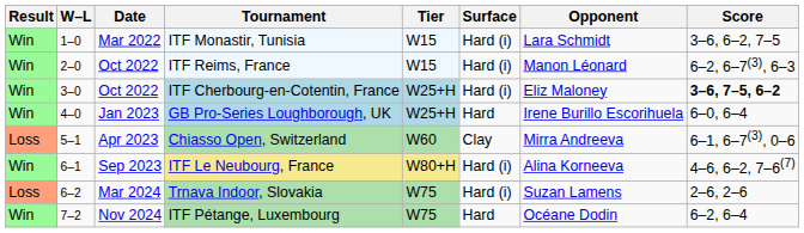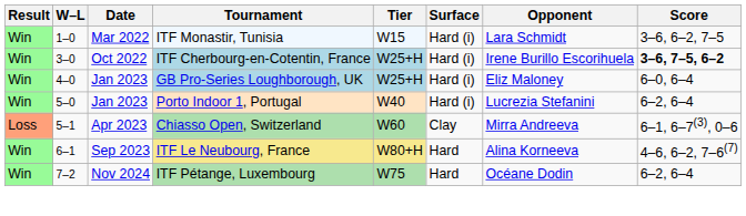 <table class="wikitable sortable">
 <tr>
 <th>Result</th>
 <th class=unsortable>W–L</th>
 <th>Date</th>
 <th>Tournament</th>
 <th>Tier</th>
 <th>Surface</th>
 <th>Opponent</th>
 <th class=unsortable>Score</th>
 </tr>
 <tr>
 <td style="background:#98fb98;">Win</td>
 <td><small>1–0</small></td>
 <td><a href='#'>Mar 2022</a></td>
 <td style="background:#f0f8ff;">ITF Monastir, Tunisia</td>
 <td style="background:#f0f8ff;">W15</td>
 <td>Hard (i)</td>
 <td> <a href='#'>Lara Schmidt</a></td>
 <td>3–6, 6–2, 7–5</td>
 </tr>
 <tr>
 <td style="background:#98fb98;">Win</td>
-<td><small>2–0</small></td>
-<td><a href='#'>Oct 2022</a></td>
-<td style="background:#f0f8ff;">ITF Reims, France</td>
-<td style="background:#f0f8ff;">W15</td>
-<td>Hard (i)</td>
-<td> <a href='#'>Manon Léonard</a></td>
-<td>6–2, 6–7<sup>(3)</sup>, 6–3</td>
-</tr>
-<tr>
-<td style="background:#98fb98;">Win</td>
 <td><small>3–0</small></td>
 <td><a href='#'>Oct 2022</a></td>
 <td style="background:lightblue;">ITF Cherbourg-en-Cotentin, France</td>
 <td style="background:lightblue;">W25+H</td>
 <td>Hard (i)</td>
-<td> <a href='#'>Eliz Maloney</a></td>
+<td> <a href='#'>Irene Burillo Escorihuela</a></td>
 <td><strong>3–6, 7–5, 6–2</strong></td>
 </tr>
 <tr>
 <td style="background:#98fb98;">Win</td>
 <td><small>4–0</small></td>
 <td><a href='#'>Jan 2023</a></td>
 <td style="background:lightblue;"><a href='#'>GB Pro-Series Loughborough</a>, UK</td>
 <td style="background:lightblue;">W25+H</td>
-<td>Hard</td>
-<td> <a href='#'>Irene Burillo Escorihuela</a></td>
+<td>Hard (i)</td>
+<td> <a href='#'>Eliz Maloney</a></td>
 <td>6–0, 6–4</td>
+</tr>
+<tr>
+<td style="background:#98fb98;">Win</td>
+<td><small>5–0</small></td>
+<td><a href='#'>Jan 2023</a></td>
+<td style="background:#ffe4c4;"><a href='#'>Porto Indoor 1</a>, Portugal</td>
+<td style="background:#ffe4c4;">W40</td>
+<td>Hard (i)</td>
+<td> <a href='#'>Lucrezia Stefanini</a></td>
+<td>6–2, 6–4</td>
 </tr>
 <tr>
 <td style="background:#ffa07a;">Loss</td>
 <td><small>5–1</small></td>
 <td><a href='#'>Apr 2023</a></td>
 <td style="background:#addfad;"><a href='#'>Chiasso Open</a>, Switzerland</td>
 <td style="background:#addfad;">W60</td>
 <td>Clay</td>
 <td> <a href='#'>Mirra Andreeva</a></td>
 <td>6–1, 6–7<sup>(3)</sup>, 0–6</td>
 </tr>
 <tr>
 <td style="background:#98fb98;">Win</td>
 <td><small>6–1</small></td>
 <td><a href='#'>Sep 2023</a></td>
 <td style="background:#f7e98e;"><a href='#'>ITF Le Neubourg</a>, France</td>
 <td style="background:#f7e98e;">W80+H</td>
-<td>Hard (i)</td>
+<td>Hard</td>
 <td> <a href='#'>Alina Korneeva</a></td>
 <td>4–6, 6–2, 7–6<sup>(7)</sup></td>
-</tr>
-<tr>
-<td style="background:#ffa07a;">Loss</td>
-<td><small>6–2</small></td>
-<td><a href='#'>Mar 2024</a></td>
-<td style="background:#addfad;"><a href='#'>Trnava Indoor</a>, Slovakia</td>
-<td style="background:#addfad;">W75</td>
-<td>Hard (i)</td>
-<td> <a href='#'>Suzan Lamens</a></td>
-<td>2–6, 2–6</td>
 </tr>
 <tr>
 <td style="background:#98fb98;">Win</td>
 <td><small>7–2</small></td>
 <td><a href='#'>Nov 2024</a></td>
 <td style="background:#addfad;">ITF Pétange, Luxembourg</td>
 <td style="background:#addfad;">W75</td>
 <td>Hard</td>
 <td> <a href='#'>Océane Dodin</a></td>
 <td>6–2, 6–4</td>
 </tr>
 </table>
